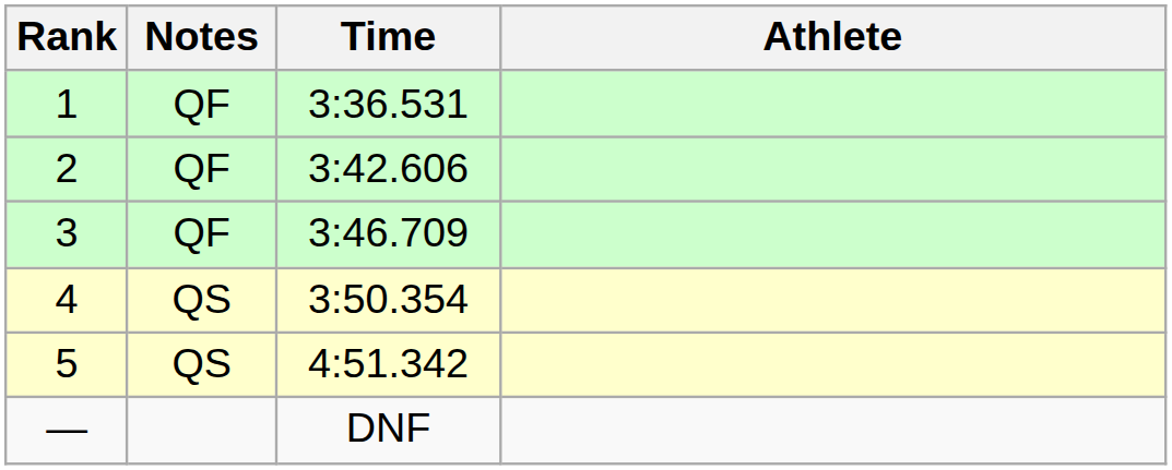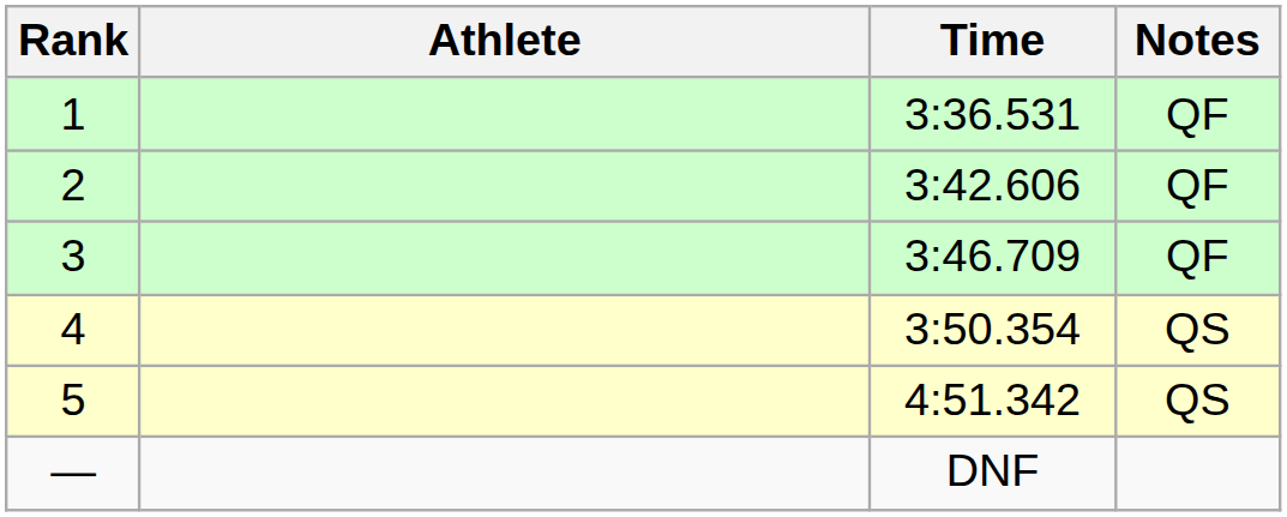 <table class=wikitable style="text-align:center">
 <tr>
 <th width=40>Rank</th>
+<th width=250>Athlete</th>
+<th width=80>Time</th>
 <th width=50>Notes</th>
-<th width=80>Time</th>
-<th width=250>Athlete</th>
 </tr>
 <tr bgcolor="ccffcc">
 <td>1</td>
+<td align=left></td>
+<td>3:36.531</td>
 <td>QF</td>
-<td>3:36.531</td>
-<td align=left></td>
 </tr>
 <tr bgcolor="ccffcc">
 <td>2</td>
+<td align=left></td>
+<td>3:42.606</td>
 <td>QF</td>
-<td>3:42.606</td>
-<td align=left></td>
 </tr>
 <tr bgcolor="ccffcc">
 <td>3</td>
+<td align=left></td>
+<td>3:46.709</td>
 <td>QF</td>
-<td>3:46.709</td>
-<td align=left></td>
 </tr>
 <tr bgcolor="#ffffcc">
 <td>4</td>
+<td align=left></td>
+<td>3:50.354</td>
 <td>QS</td>
-<td>3:50.354</td>
-<td align=left></td>
 </tr>
 <tr bgcolor="#ffffcc">
 <td>5</td>
+<td align=left></td>
+<td>4:51.342</td>
 <td>QS</td>
-<td>4:51.342</td>
-<td align=left></td>
 </tr>
 <tr>
 <td>—</td>
+<td align=left></td>
+<td>DNF</td>
 <td></td>
-<td>DNF</td>
-<td align=left></td>
 </tr>
 </table>
